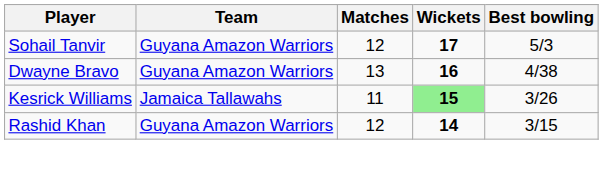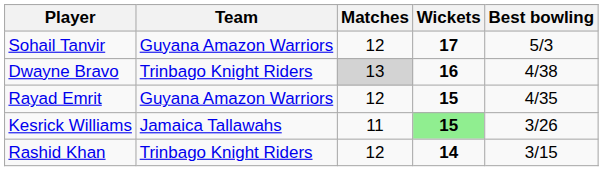 <table class="wikitable" style="text-align: center;">
 <tr>
 <th>Player</th>
 <th>Team</th>
 <th>Matches</th>
 <th>Wickets</th>
 <th>Best bowling</th>
 </tr>
 <tr>
 <td style="text-align:left"><a href='#'>Sohail Tanvir</a></td>
 <td style="text-align:left"><a href='#'>Guyana Amazon Warriors</a></td>
 <td>12</td>
 <td><strong>17</strong></td>
 <td>5/3</td>
 </tr>
 <tr>
 <td style="text-align:left"><a href='#'>Dwayne Bravo</a></td>
-<td style="text-align:left"><a href='#'>Guyana Amazon Warriors</a></td>
-<td>13</td>
+<td style="text-align:left"><a href='#'>Trinbago Knight Riders</a></td>
+<td style="background: lightgrey;">13</td>
 <td><strong>16</strong></td>
 <td>4/38</td>
+</tr>
+<tr>
+<td style="text-align:left"><a href='#'>Rayad Emrit</a></td>
+<td style="text-align:left"><a href='#'>Guyana Amazon Warriors</a></td>
+<td>12</td>
+<td><strong>15</strong></td>
+<td>4/35</td>
 </tr>
 <tr>
 <td style="text-align:left"><a href='#'>Kesrick Williams</a></td>
 <td style="text-align:left"><a href='#'>Jamaica Tallawahs</a></td>
 <td>11</td>
 <td style="background: lightgreen;"><strong>15</strong></td>
 <td>3/26</td>
 </tr>
 <tr>
 <td style="text-align:left"><a href='#'>Rashid Khan</a></td>
-<td style="text-align:left"><a href='#'>Guyana Amazon Warriors</a></td>
+<td style="text-align:left"><a href='#'>Trinbago Knight Riders</a></td>
 <td>12</td>
 <td><strong>14</strong></td>
 <td>3/15</td>
 </tr>
 </table>
